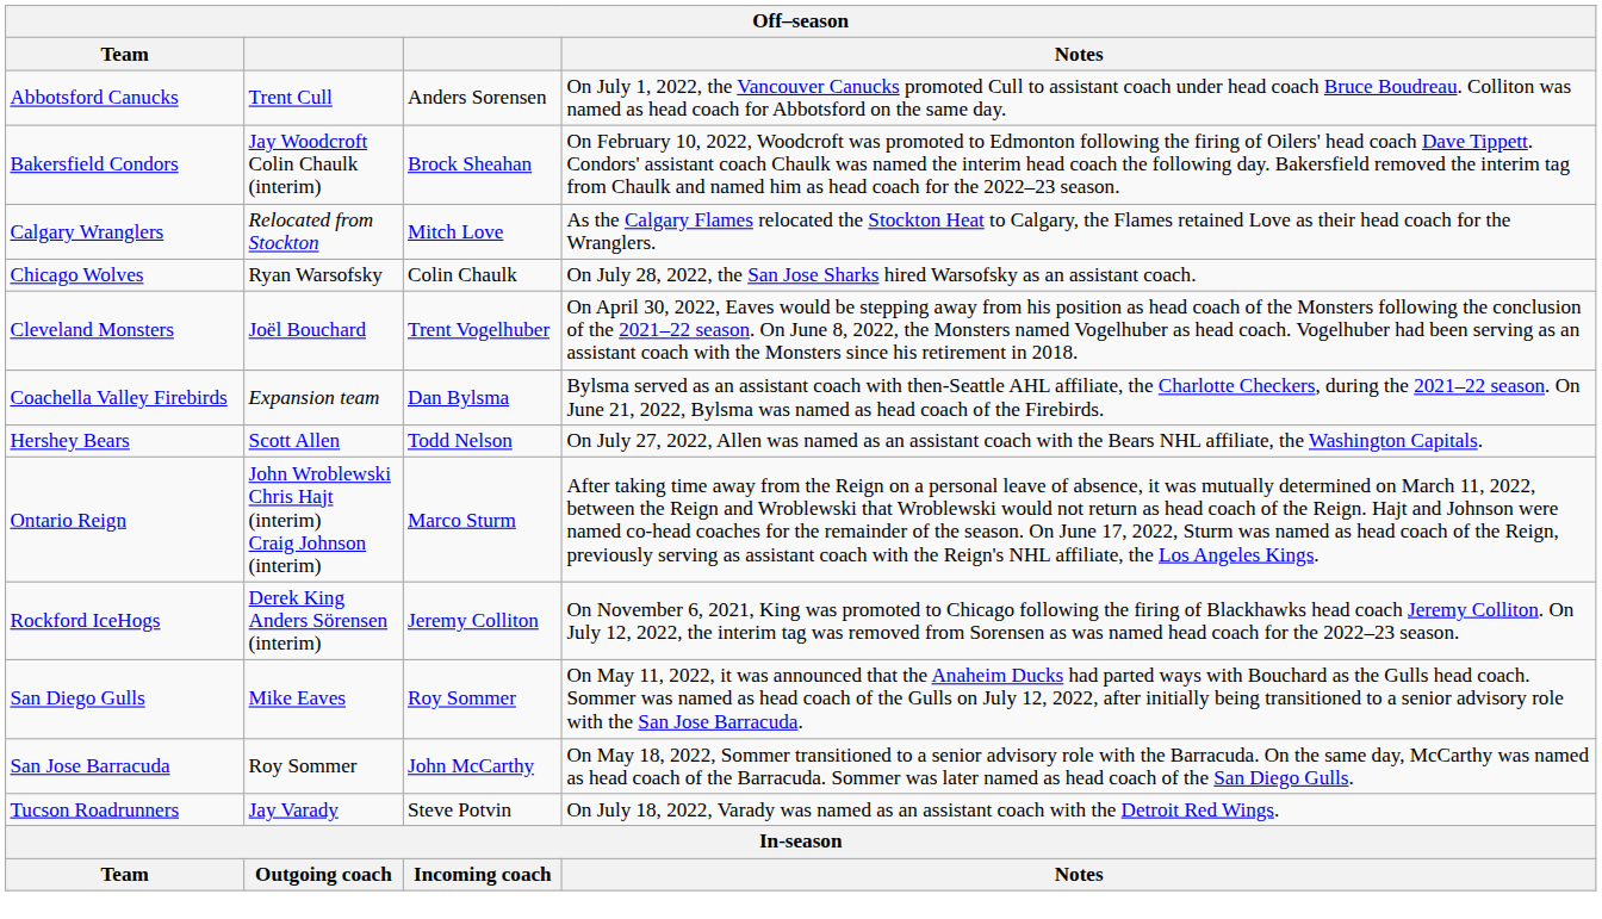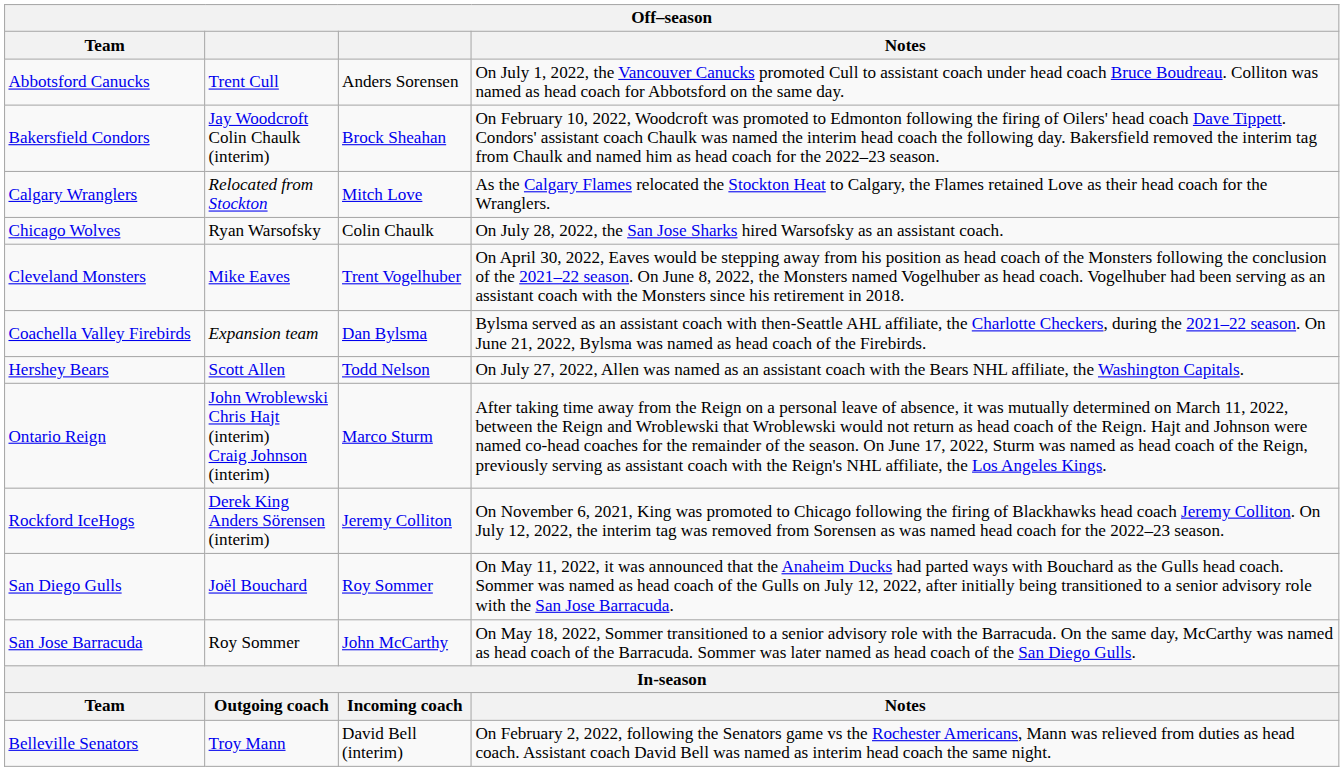 <table class="wikitable">
 <tr>
 <th colspan="4">Off–season</th>
 </tr>
 <tr>
 <th>Team</th>
 <th></th>
 <th></th>
 <th>Notes</th>
 </tr>
 <tr>
 <td><a href='#'>Abbotsford Canucks</a></td>
 <td><a href='#'>Trent Cull</a></td>
 <td>Anders Sorensen</td>
 <td>On July 1, 2022, the <a href='#'>Vancouver Canucks</a> promoted Cull to assistant coach under head coach <a href='#'>Bruce Boudreau</a>. Colliton was named as head coach for Abbotsford on the same day.</td>
 </tr>
 <tr>
 <td><a href='#'>Bakersfield Condors</a></td>
 <td><a href='#'>Jay Woodcroft</a><br>Colin Chaulk (interim)</td>
 <td><a href='#'>Brock Sheahan</a></td>
 <td>On February 10, 2022, Woodcroft was promoted to Edmonton following the firing of Oilers' head coach <a href='#'>Dave Tippett</a>. Condors' assistant coach Chaulk was named the interim head coach the following day. Bakersfield removed the interim tag from Chaulk and named him as head coach for the 2022–23 season.</td>
 </tr>
 <tr>
 <td><a href='#'>Calgary Wranglers</a></td>
 <td><em>Relocated from <a href='#'>Stockton</a></em></td>
 <td><a href='#'>Mitch Love</a></td>
 <td>As the <a href='#'>Calgary Flames</a> relocated the <a href='#'>Stockton Heat</a> to Calgary, the Flames retained Love as their head coach for the Wranglers.</td>
 </tr>
 <tr>
 <td><a href='#'>Chicago Wolves</a></td>
 <td>Ryan Warsofsky</td>
 <td>Colin Chaulk</td>
 <td>On July 28, 2022, the <a href='#'>San Jose Sharks</a> hired Warsofsky as an assistant coach.</td>
 </tr>
 <tr>
 <td><a href='#'>Cleveland Monsters</a></td>
-<td><a href='#'>Joël Bouchard</a></td>
+<td><a href='#'>Mike Eaves</a></td>
 <td><a href='#'>Trent Vogelhuber</a></td>
 <td>On April 30, 2022, Eaves would be stepping away from his position as head coach of the Monsters following the conclusion of the <a href='#'>2021–22 season</a>. On June 8, 2022, the Monsters named Vogelhuber as head coach. Vogelhuber had been serving as an assistant coach with the Monsters since his retirement in 2018.</td>
 </tr>
 <tr>
 <td><a href='#'>Coachella Valley Firebirds</a></td>
 <td><em>Expansion team</em></td>
 <td><a href='#'>Dan Bylsma</a></td>
 <td>Bylsma served as an assistant coach with then-Seattle AHL affiliate, the <a href='#'>Charlotte Checkers</a>, during the <a href='#'>2021–22 season</a>. On June 21, 2022, Bylsma was named as head coach of the Firebirds.</td>
 </tr>
 <tr>
 <td><a href='#'>Hershey Bears</a></td>
 <td><a href='#'>Scott Allen</a></td>
 <td><a href='#'>Todd Nelson</a></td>
 <td>On July 27, 2022, Allen was named as an assistant coach with the Bears NHL affiliate, the <a href='#'>Washington Capitals</a>.</td>
 </tr>
 <tr>
 <td><a href='#'>Ontario Reign</a></td>
 <td><a href='#'>John Wroblewski</a><br><a href='#'>Chris Hajt</a> (interim)<br><a href='#'>Craig Johnson</a> (interim)</td>
 <td><a href='#'>Marco Sturm</a></td>
 <td>After taking time away from the Reign on a personal leave of absence, it was mutually determined on March 11, 2022, between the Reign and Wroblewski that Wroblewski would not return as head coach of the Reign. Hajt and Johnson were named co-head coaches for the remainder of the season. On June 17, 2022, Sturm was named as head coach of the Reign, previously serving as assistant coach with the Reign's NHL affiliate, the <a href='#'>Los Angeles Kings</a>.</td>
 </tr>
 <tr>
 <td><a href='#'>Rockford IceHogs</a></td>
 <td><a href='#'>Derek King</a><br><a href='#'>Anders Sörensen</a> (interim)</td>
 <td><a href='#'>Jeremy Colliton</a></td>
 <td>On November 6, 2021, King was promoted to Chicago following the firing of Blackhawks head coach <a href='#'>Jeremy Colliton</a>. On July 12, 2022, the interim tag was removed from Sorensen as was named head coach for the 2022–23 season.</td>
 </tr>
 <tr>
 <td><a href='#'>San Diego Gulls</a></td>
-<td><a href='#'>Mike Eaves</a></td>
+<td><a href='#'>Joël Bouchard</a></td>
 <td><a href='#'>Roy Sommer</a></td>
 <td>On May 11, 2022, it was announced that the <a href='#'>Anaheim Ducks</a> had parted ways with Bouchard as the Gulls head coach. Sommer was named as head coach of the Gulls on July 12, 2022, after initially being transitioned to a senior advisory role with the <a href='#'>San Jose Barracuda</a>.</td>
 </tr>
 <tr>
 <td><a href='#'>San Jose Barracuda</a></td>
 <td>Roy Sommer</td>
 <td><a href='#'>John McCarthy</a></td>
 <td>On May 18, 2022, Sommer transitioned to a senior advisory role with the Barracuda. On the same day, McCarthy was named as head coach of the Barracuda. Sommer was later named as head coach of the <a href='#'>San Diego Gulls</a>.</td>
 </tr>
 <tr>
-<td><a href='#'>Tucson Roadrunners</a></td>
-<td><a href='#'>Jay Varady</a></td>
-<td>Steve Potvin</td>
-<td>On July 18, 2022, Varady was named as an assistant coach with the <a href='#'>Detroit Red Wings</a>.</td>
-</tr>
-<tr>
 <th colspan="4">In-season</th>
 </tr>
 <tr>
 <th style="width:15%;">Team</th>
 <th style="width:10%;">Outgoing coach</th>
 <th style="width:10%;">Incoming coach</th>
 <th>Notes</th>
 </tr>
+<tr>
+<td><a href='#'>Belleville Senators</a></td>
+<td><a href='#'>Troy Mann</a></td>
+<td>David Bell (interim)</td>
+<td>On February 2, 2022, following the Senators game vs the <a href='#'>Rochester Americans</a>, Mann was relieved from duties as head coach. Assistant coach David Bell was named as interim head coach the same night.</td>
+</tr>
 </table>
